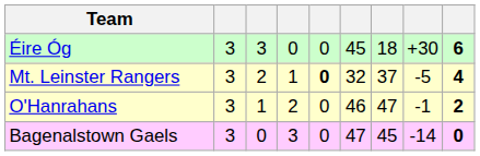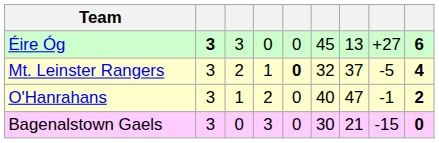 <table class="wikitable" style="text-align:center">
 <tr>
 <th style="width:175px;">Team</th>
 <th width="20"></th>
 <th width="20"></th>
 <th width="20"></th>
 <th width="20"></th>
 <th width="20"></th>
 <th width="20"></th>
 <th width="20"></th>
 <th width="20"></th>
 </tr>
 <tr style="background:#cfc;">
 <td style="text-align:left;"> <a href='#'>Éire Óg</a></td>
-<td>3</td>
+<td><strong>3</strong></td>
 <td>3</td>
 <td>0</td>
 <td>0</td>
 <td>45</td>
-<td>18</td>
-<td>+30</td>
+<td>13</td>
+<td>+27</td>
 <td><strong>6</strong></td>
 </tr>
 <tr style="background:#ffc;">
 <td style="text-align:left;"> <a href='#'>Mt. Leinster Rangers</a></td>
 <td>3</td>
 <td>2</td>
 <td>1</td>
 <td><strong>0</strong></td>
 <td>32</td>
 <td>37</td>
 <td>-5</td>
 <td><strong>4</strong></td>
 </tr>
 <tr style="background:#ffc;">
 <td style="text-align:left;"> <a href='#'>O'Hanrahans</a></td>
 <td>3</td>
 <td>1</td>
 <td>2</td>
 <td>0</td>
-<td>46</td>
+<td>40</td>
 <td>47</td>
 <td>-1</td>
 <td><strong>2</strong></td>
 </tr>
 <tr style="background:#fcf;">
 <td style="text-align:left;"> Bagenalstown Gaels</td>
 <td>3</td>
 <td>0</td>
 <td>3</td>
 <td>0</td>
-<td>47</td>
-<td>45</td>
-<td>-14</td>
+<td>30</td>
+<td>21</td>
+<td>-15</td>
 <td><strong>0</strong></td>
 </tr>
 </table>
